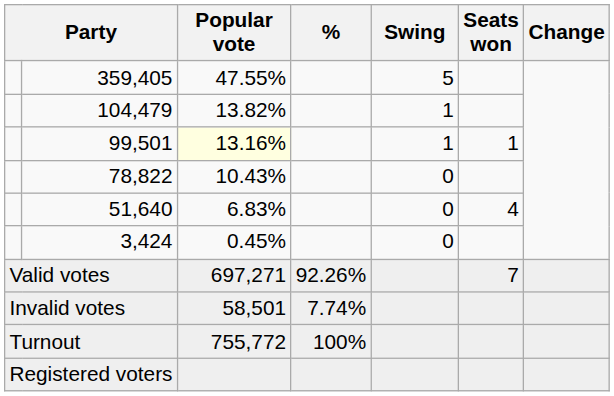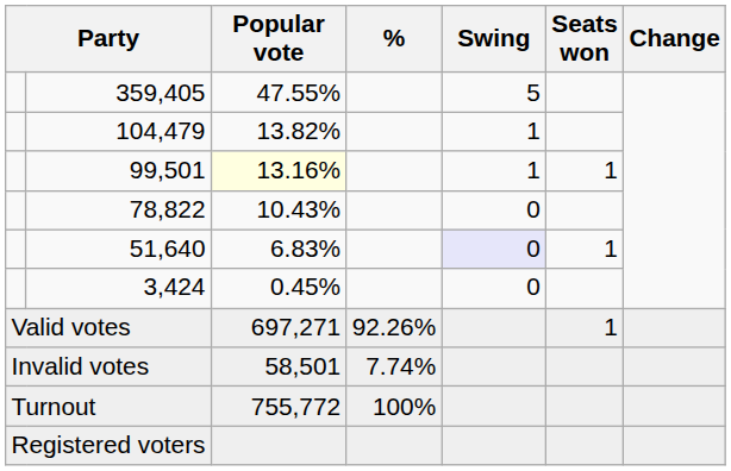 <table class=wikitable style="text-align:right">
 <tr>
 <th colspan=2>Party</th>
 <th width=80px>Popular vote</th>
 <th width=50px>%</th>
 <th width=60px>Swing</th>
 <th width=40px>Seats<br>won</th>
 <th width=45px>Change</th>
 </tr>
 <tr>
 <td></td>
 <td>359,405</td>
 <td>47.55%</td>
 <td></td>
 <td>5</td>
 <td></td>
 </tr>
 <tr>
 <td></td>
 <td>104,479</td>
 <td>13.82%</td>
 <td></td>
 <td>1</td>
 <td></td>
 </tr>
 <tr>
 <td></td>
 <td>99,501</td>
 <td style="background: lightyellow;">13.16%</td>
 <td></td>
 <td>1</td>
 <td> 1</td>
 </tr>
 <tr>
 <td></td>
 <td>78,822</td>
 <td>10.43%</td>
 <td></td>
 <td>0</td>
 <td></td>
 </tr>
 <tr>
 <td></td>
 <td>51,640</td>
 <td>6.83%</td>
 <td></td>
-<td>0</td>
-<td> 4</td>
+<td style="background: lavender;">0</td>
+<td> 1</td>
 </tr>
 <tr>
 <td></td>
 <td>3,424</td>
 <td>0.45%</td>
 <td></td>
 <td>0</td>
 <td></td>
 </tr>
 <tr bgcolor=#efefef>
 <td align=left colspan=2>Valid votes</td>
 <td>697,271</td>
 <td>92.26%</td>
 <td></td>
-<td>7</td>
+<td>1</td>
 <td></td>
 </tr>
 <tr bgcolor=#efefef>
 <td align=left colspan=2>Invalid votes</td>
 <td>58,501</td>
 <td>7.74%</td>
 <td></td>
 <td></td>
 <td></td>
 </tr>
 <tr bgcolor=#efefef>
 <td align=left colspan=2>Turnout</td>
 <td>755,772</td>
 <td>100%</td>
 <td></td>
 <td></td>
 <td></td>
 </tr>
 <tr bgcolor=#efefef>
 <td align=left colspan=2>Registered voters</td>
 <td></td>
 <td></td>
 <td></td>
 <td></td>
 <td></td>
 </tr>
 </table>
